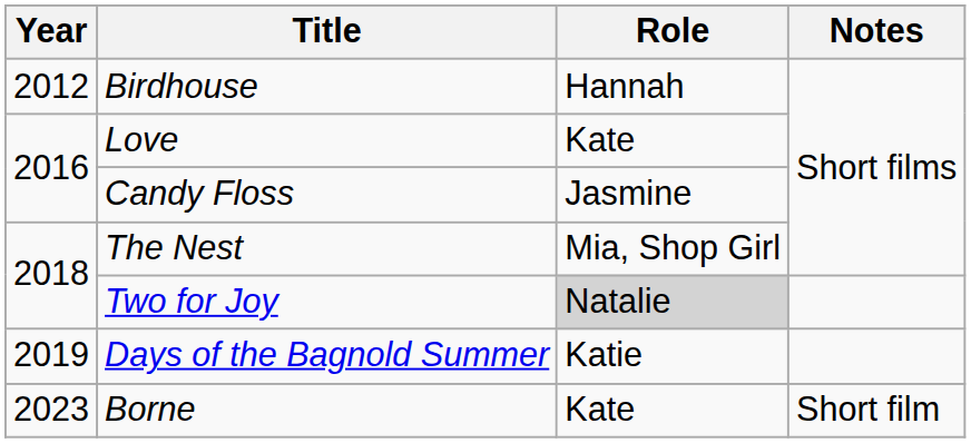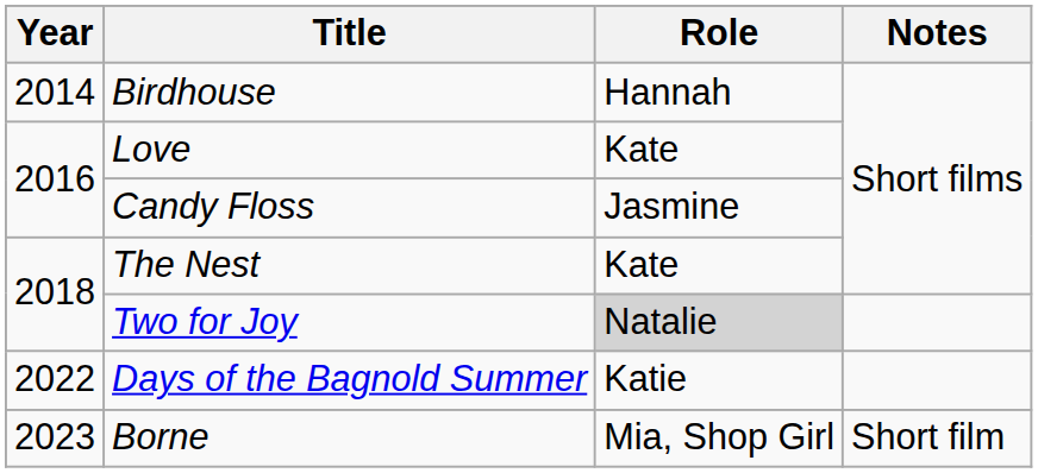 <table class="wikitable sortable">
 <tr>
 <th>Year</th>
 <th>Title</th>
 <th>Role</th>
 <th class="unsortable">Notes</th>
 </tr>
 <tr>
-<td>2012</td>
+<td>2014</td>
 <td><em>Birdhouse</em></td>
 <td>Hannah</td>
 <td rowspan="4">Short films</td>
 </tr>
 <tr>
 <td rowspan="2">2016</td>
 <td><em>Love</em></td>
 <td>Kate</td>
 </tr>
 <tr>
 <td><em>Candy Floss</em></td>
 <td>Jasmine</td>
 </tr>
 <tr>
 <td rowspan="2">2018</td>
 <td><em>The Nest</em></td>
-<td>Mia, Shop Girl</td>
+<td>Kate</td>
 </tr>
 <tr>
 <td><em><a href='#'>Two for Joy</a></em></td>
 <td style="background: lightgrey;">Natalie</td>
 <td></td>
 </tr>
 <tr>
-<td>2019</td>
+<td>2022</td>
 <td><em><a href='#'>Days of the Bagnold Summer</a></em></td>
 <td>Katie</td>
 <td></td>
 </tr>
 <tr>
 <td>2023</td>
 <td><em>Borne</em></td>
-<td>Kate</td>
+<td>Mia, Shop Girl</td>
 <td>Short film</td>
 </tr>
 </table>
